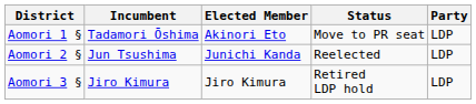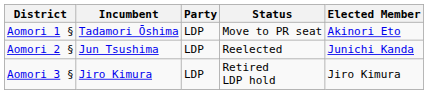 <table class="wikitable">
 <tr>
 <th>District</th>
 <th>Incumbent</th>
+<th>Party</th>
+<th>Status</th>
 <th>Elected Member</th>
-<th>Status</th>
-<th>Party</th>
 </tr>
 <tr>
 <td><a href='#'>Aomori 1</a> §</td>
 <td><a href='#'>Tadamori Ōshima</a></td>
+<td>LDP</td>
+<td>Move to PR seat</td>
 <td><a href='#'>Akinori Eto</a></td>
-<td>Move to PR seat</td>
-<td>LDP</td>
 </tr>
 <tr>
 <td><a href='#'>Aomori 2</a> §</td>
 <td><a href='#'>Jun Tsushima</a></td>
+<td>LDP</td>
+<td>Reelected</td>
 <td><a href='#'>Junichi Kanda</a></td>
-<td>Reelected</td>
-<td>LDP</td>
 </tr>
 <tr>
 <td><a href='#'>Aomori 3</a> §</td>
 <td><a href='#'>Jiro Kimura</a></td>
+<td>LDP</td>
+<td>Retired<br>LDP hold</td>
 <td>Jiro Kimura</td>
-<td>Retired<br>LDP hold</td>
-<td>LDP</td>
 </tr>
 </table>
